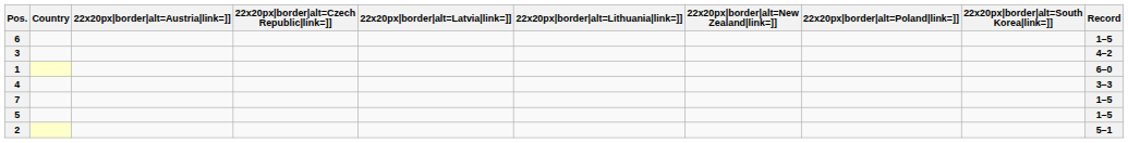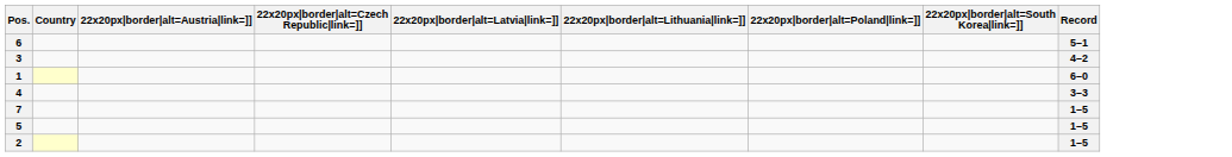 <table class="wikitable sortable nowrap" style="text-align:center; font-size:0.9em;">
 <tr>
 <th>Pos.</th>
 <th>Country</th>
 <th [[Image:>22x20px|border|alt=Austria|link=]]</th>
 <th [[Image:>22x20px|border|alt=Czech Republic|link=]]</th>
 <th [[Image:>22x20px|border|alt=Latvia|link=]]</th>
 <th [[Image:>22x20px|border|alt=Lithuania|link=]]</th>
-<th [[Image:>22x20px|border|alt=New Zealand|link=]]</th>
 <th [[Image:>22x20px|border|alt=Poland|link=]]</th>
 <th [[Image:>22x20px|border|alt=South Korea|link=]]</th>
 <th>Record</th>
 </tr>
 <tr>
 <th>6</th>
 <td style="text-align:left;"></td>
 <td></td>
 <td></td>
 <td></td>
 <td></td>
 <td></td>
 <td></td>
-<td></td>
-<th>1–5</th>
+<th>5–1</th>
 </tr>
 <tr>
 <th>3</th>
 <td style="text-align:left;"></td>
-<td></td>
 <td></td>
 <td></td>
 <td></td>
 <td></td>
 <td></td>
 <td></td>
 <th>4–2</th>
 </tr>
 <tr>
 <th>1</th>
 <td style="text-align:left; background:#ffffcc;"></td>
 <td></td>
 <td></td>
 <td></td>
 <td></td>
 <td></td>
 <td></td>
-<td></td>
 <th>6–0</th>
 </tr>
 <tr>
 <th>4</th>
 <td style="text-align:left;"></td>
-<td></td>
 <td></td>
 <td></td>
 <td></td>
 <td></td>
 <td></td>
 <td></td>
 <th>3–3</th>
 </tr>
 <tr>
 <th>7</th>
 <td style="text-align:left;"></td>
 <td></td>
 <td></td>
 <td></td>
 <td></td>
 <td></td>
 <td></td>
-<td></td>
 <th>1–5</th>
 </tr>
 <tr>
 <th>5</th>
 <td style="text-align:left;"></td>
-<td></td>
 <td></td>
 <td></td>
 <td></td>
 <td></td>
 <td></td>
 <td></td>
 <th>1–5</th>
 </tr>
 <tr>
 <th>2</th>
 <td style="text-align:left; background:#ffffcc;"></td>
 <td></td>
 <td></td>
 <td></td>
 <td></td>
 <td></td>
 <td></td>
-<td></td>
-<th>5–1</th>
+<th>1–5</th>
 </tr>
 </table>
